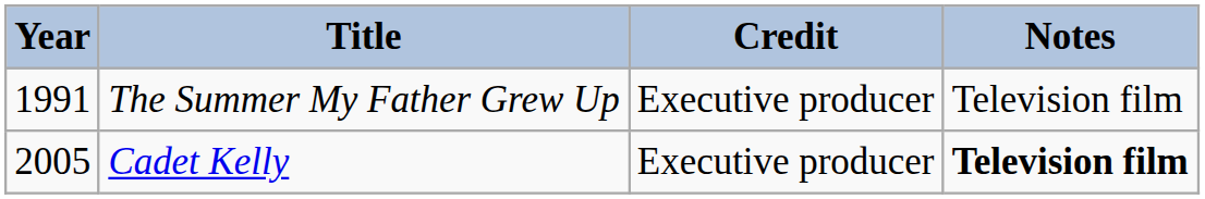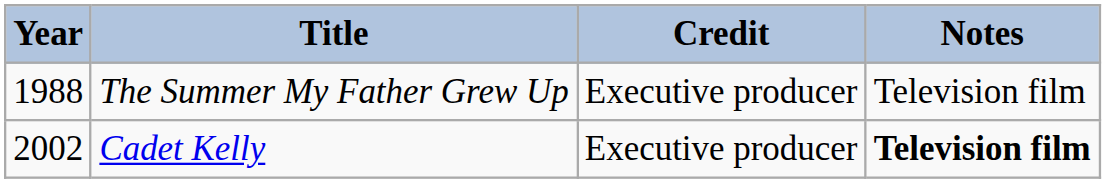 <table class="wikitable" style="font-size:95%;">
 <tr>
 <th style="background:#B0C4DE;">Year</th>
 <th style="background:#B0C4DE;">Title</th>
 <th style="background:#B0C4DE;">Credit</th>
 <th style="background:#B0C4DE;">Notes</th>
 </tr>
 <tr>
-<td>1991</td>
+<td>1988</td>
 <td><em>The Summer My Father Grew Up</em></td>
 <td>Executive producer</td>
 <td>Television film</td>
 </tr>
 <tr>
-<td>2005</td>
+<td>2002</td>
 <td><em><a href='#'>Cadet Kelly</a></em></td>
 <td>Executive producer</td>
 <td><strong>Television film</strong></td>
 </tr>
 </table>
